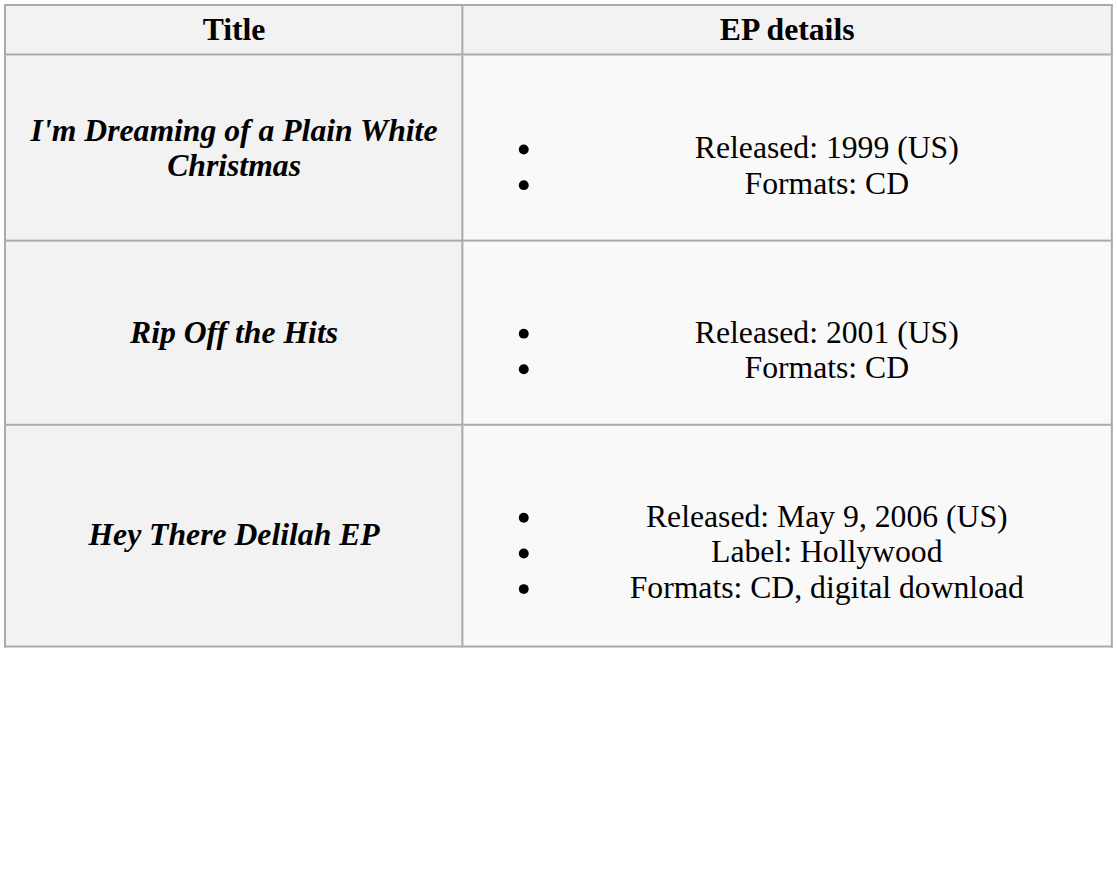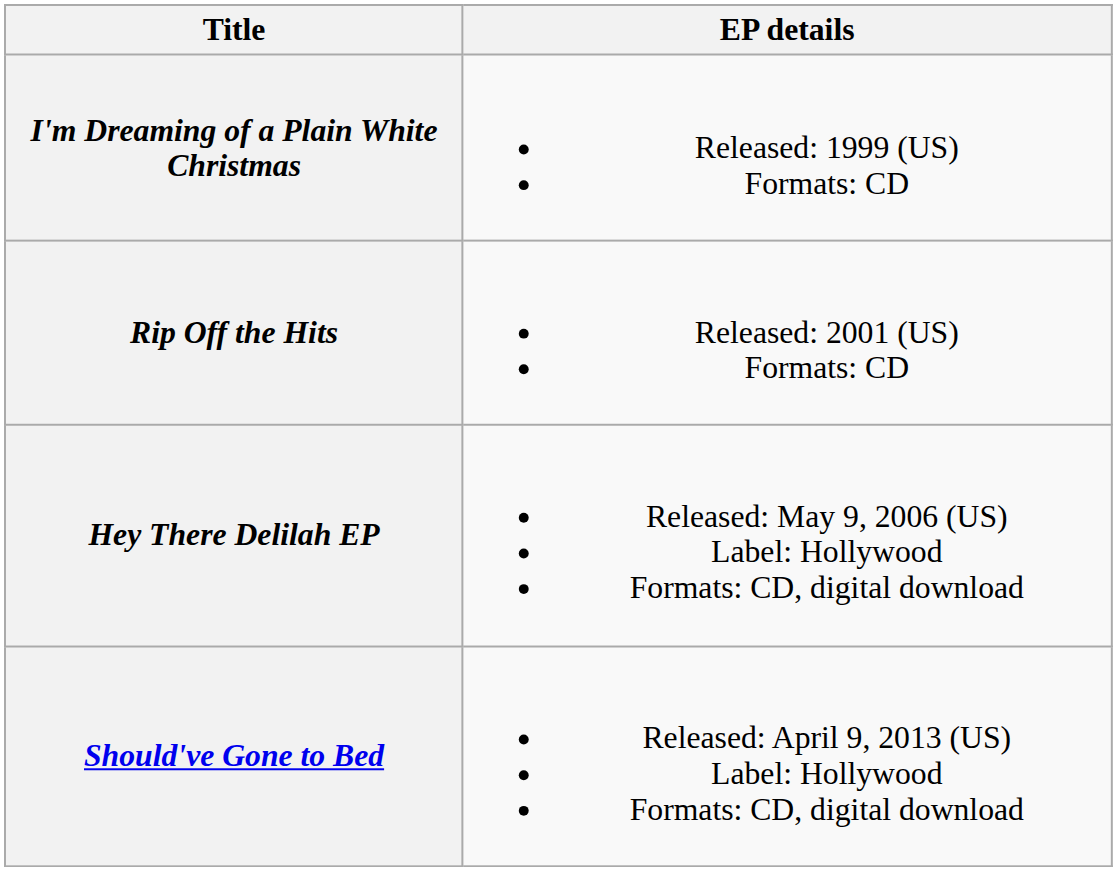 <table class="wikitable plainrowheaders" style="text-align:center;">
 <tr>
 <th scope="col" style="width:14em;">Title</th>
 <th scope="col" style="width:20em;">EP details</th>
 </tr>
 <tr>
 <th scope="row"><em>I'm Dreaming of a Plain White Christmas</em></th>
 <td><br><ul><li>Released: 1999 <span>(US)</span></li><li>Formats: CD</li></ul></td>
 </tr>
 <tr>
 <th scope="row"><em>Rip Off the Hits</em></th>
 <td><br><ul><li>Released: 2001 <span>(US)</span></li><li>Formats: CD</li></ul></td>
 </tr>
 <tr>
 <th scope="row"><em>Hey There Delilah EP</em></th>
 <td><br><ul><li>Released: May 9, 2006 <span>(US)</span></li><li>Label: Hollywood</li><li>Formats: CD, digital download</li></ul></td>
 </tr>
+<tr>
+<th scope="row"><em><a href='#'>Should've Gone to Bed</a></em></th>
+<td><br><ul><li>Released: April 9, 2013 <span>(US)</span></li><li>Label: Hollywood</li><li>Formats: CD, digital download</li></ul></td>
+</tr>
 </table>
